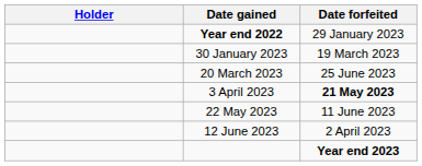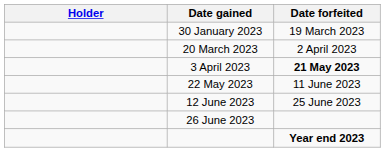 <table class="wikitable" style="font-size:95%">
 <tr>
 <th style="width:14em;"><a href='#'>Holder</a></th>
 <th style="width:9em;">Date gained</th>
 <th style="width:9em;">Date forfeited</th>
-</tr>
-<tr>
-<td></td>
-<td style="text-align:center;"><strong>Year end 2022</strong></td>
-<td style="text-align:center;">29 January 2023</td>
 </tr>
 <tr>
 <td></td>
 <td style="text-align:center;">30 January 2023</td>
 <td style="text-align:center;">19 March 2023</td>
 </tr>
 <tr>
 <td></td>
 <td style="text-align:center;">20 March 2023</td>
-<td style="text-align:center;">25 June 2023</td>
+<td style="text-align:center;">2 April 2023</td>
 </tr>
 <tr>
 <td></td>
 <td style="text-align:center;">3 April 2023</td>
 <td style="text-align:center;"><strong>21 May 2023</strong></td>
 </tr>
 <tr>
 <td></td>
 <td style="text-align:center;">22 May 2023</td>
 <td style="text-align:center;">11 June 2023</td>
 </tr>
 <tr>
 <td></td>
 <td style="text-align:center;">12 June 2023</td>
-<td style="text-align:center;">2 April 2023</td>
+<td style="text-align:center;">25 June 2023</td>
+</tr>
+<tr>
+<td></td>
+<td style="text-align:center;">26 June 2023</td>
+<td style="text-align:center;"></td>
 </tr>
 <tr>
 <td></td>
 <td style="text-align:center;"></td>
 <td style="text-align:center;"><strong>Year end 2023</strong></td>
 </tr>
 </table>
